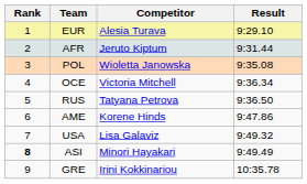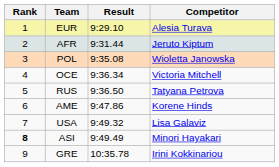 <table class="wikitable" width=70% style=text-align:center>
 <tr>
 <th>Rank</th>
 <th>Team</th>
+<th>Result</th>
 <th>Competitor</th>
-<th>Result</th>
 </tr>
 <tr bgcolor="#F7F6A8">
 <td>1</td>
 <td>EUR</td>
+<td align="left">9:29.10</td>
 <td align="left"><a href='#'>Alesia Turava</a></td>
-<td align="left">9:29.10</td>
 </tr>
 <tr bgcolor="#DCE5E5">
 <td>2</td>
 <td>AFR</td>
+<td align="left">9:31.44</td>
 <td align="left"><a href='#'>Jeruto Kiptum</a></td>
-<td align="left">9:31.44</td>
 </tr>
 <tr bgcolor="#FFDAB9">
 <td>3</td>
 <td>POL</td>
+<td align="left">9:35.08</td>
 <td align="left"><a href='#'>Wioletta Janowska</a></td>
-<td align="left">9:35.08</td>
 </tr>
 <tr>
 <td>4</td>
 <td>OCE</td>
+<td align="left">9:36.34</td>
 <td align="left"><a href='#'>Victoria Mitchell</a></td>
-<td align="left">9:36.34</td>
 </tr>
 <tr>
 <td>5</td>
 <td>RUS</td>
+<td align="left">9:36.50</td>
 <td align="left"><a href='#'>Tatyana Petrova</a></td>
-<td align="left">9:36.50</td>
 </tr>
 <tr>
 <td>6</td>
 <td>AME</td>
+<td align="left">9:47.86</td>
 <td align="left"><a href='#'>Korene Hinds</a></td>
-<td align="left">9:47.86</td>
 </tr>
 <tr>
 <td>7</td>
 <td>USA</td>
+<td align="left">9:49.32</td>
 <td align="left"><a href='#'>Lisa Galaviz</a></td>
-<td align="left">9:49.32</td>
 </tr>
 <tr>
 <td><strong>8</strong></td>
 <td>ASI</td>
+<td align="left">9:49.49</td>
 <td align="left"><a href='#'>Minori Hayakari</a></td>
-<td align="left">9:49.49</td>
 </tr>
 <tr>
 <td>9</td>
 <td>GRE</td>
+<td align="left">10:35.78</td>
 <td align="left"><a href='#'>Irini Kokkinariou</a></td>
-<td align="left">10:35.78</td>
 </tr>
 </table>
